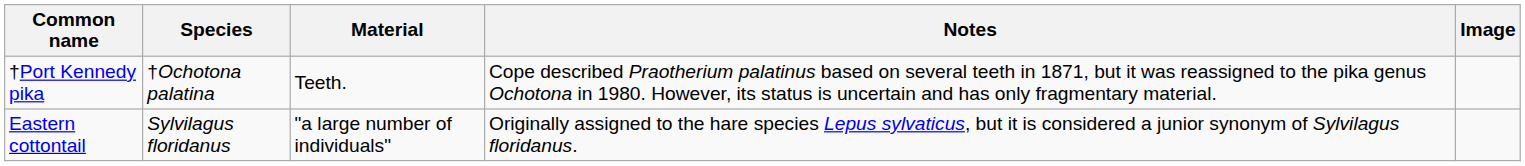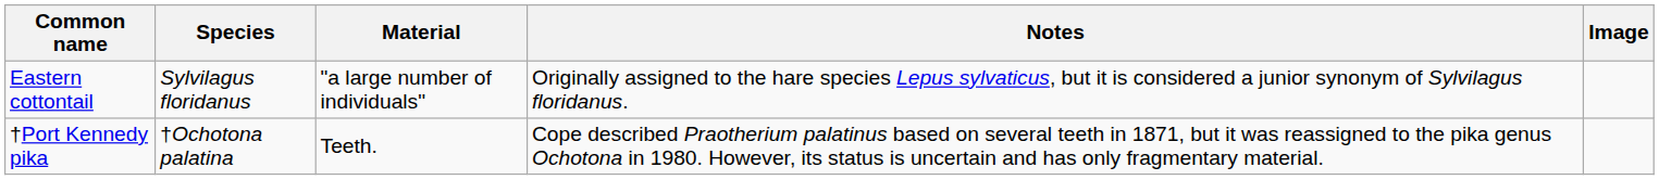 <table class="wikitable" align="center" width="100%">
 <tr>
 <th>Common name</th>
 <th>Species</th>
 <th>Material</th>
 <th>Notes</th>
 <th>Image</th>
 </tr>
 <tr>
+<td><a href='#'>Eastern cottontail</a></td>
+<td><em>Sylvilagus floridanus</em></td>
+<td>"a large number of individuals"</td>
+<td>Originally assigned to the hare species <em><a href='#'>Lepus sylvaticus</a></em>, but it is considered a junior synonym of <em>Sylvilagus floridanus</em>.</td>
+<td></td>
+</tr>
+<tr>
 <td>†<a href='#'>Port Kennedy pika</a></td>
 <td>†<em>Ochotona palatina</em></td>
 <td>Teeth.</td>
 <td>Cope described <em>Praotherium palatinus</em> based on several teeth in 1871, but it was reassigned to the pika genus <em>Ochotona</em> in 1980. However, its status is uncertain and has only fragmentary material.</td>
 <td></td>
 </tr>
-<tr>
-<td><a href='#'>Eastern cottontail</a></td>
-<td><em>Sylvilagus floridanus</em></td>
-<td>"a large number of individuals"</td>
-<td>Originally assigned to the hare species <em><a href='#'>Lepus sylvaticus</a></em>, but it is considered a junior synonym of <em>Sylvilagus floridanus</em>.</td>
-<td></td>
-</tr>
 </table>
